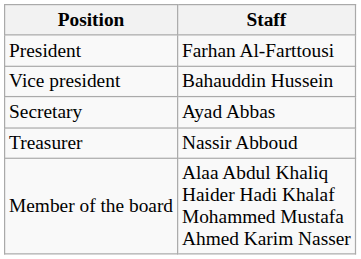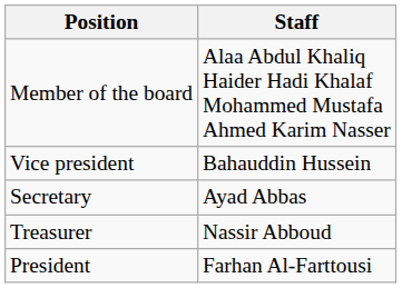 <table class="wikitable">
 <tr>
 <th>Position</th>
 <th>Staff</th>
 </tr>
 <tr>
-<td>President</td>
-<td> Farhan Al-Farttousi</td>
+<td>Member of the board</td>
+<td> Alaa Abdul Khaliq<br>  Haider Hadi Khalaf<br>  Mohammed Mustafa<br>  Ahmed Karim Nasser</td>
 </tr>
 <tr>
 <td>Vice president</td>
 <td> Bahauddin Hussein</td>
 </tr>
 <tr>
 <td>Secretary</td>
 <td> Ayad Abbas</td>
 </tr>
 <tr>
 <td>Treasurer</td>
 <td> Nassir Abboud</td>
 </tr>
 <tr>
-<td>Member of the board</td>
-<td> Alaa Abdul Khaliq<br>  Haider Hadi Khalaf<br>  Mohammed Mustafa<br>  Ahmed Karim Nasser</td>
+<td>President</td>
+<td> Farhan Al-Farttousi</td>
 </tr>
 </table>
